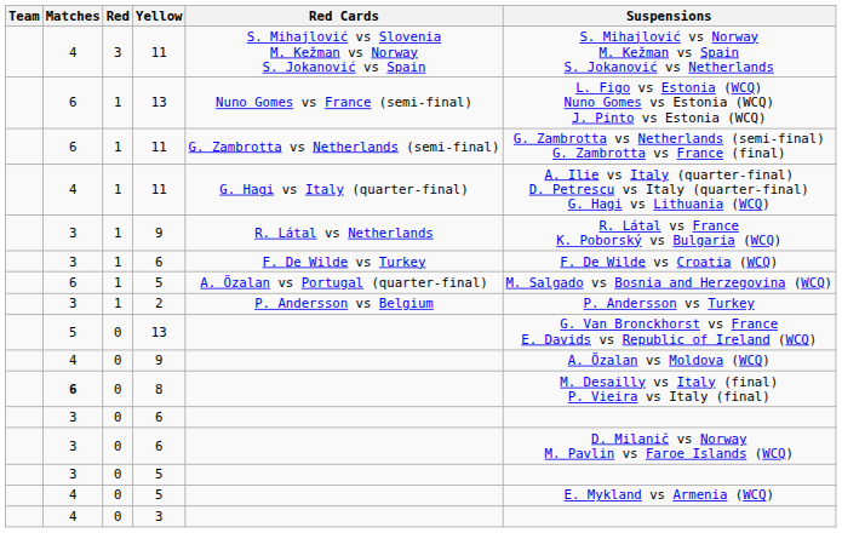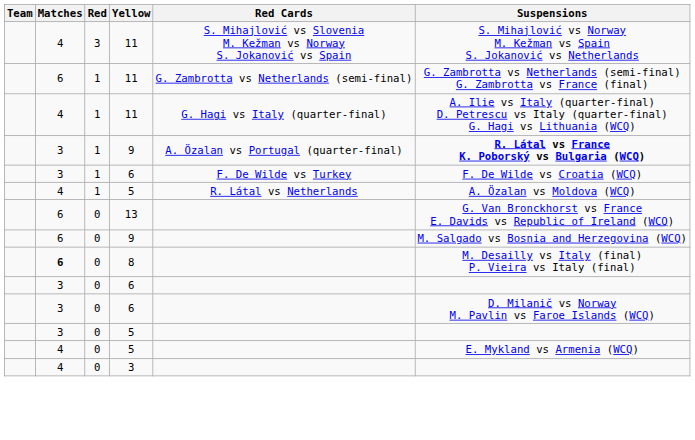 <table class="wikitable" style="text-align:center;">
 <tr>
 <th>Team</th>
 <th>Matches</th>
 <th> Red</th>
 <th> Yellow</th>
 <th>Red Cards</th>
 <th>Suspensions</th>
 </tr>
 <tr>
 <td align="left"></td>
 <td>4</td>
 <td>3</td>
 <td>11</td>
 <td><a href='#'>S. Mihajlović</a> vs <a href='#'>Slovenia</a><br><a href='#'>M. Kežman</a> vs <a href='#'>Norway</a><br><a href='#'>S. Jokanović</a> vs <a href='#'>Spain</a></td>
 <td><a href='#'>S. Mihajlović</a> vs <a href='#'>Norway</a><br><a href='#'>M. Kežman</a> vs <a href='#'>Spain</a><br><a href='#'>S. Jokanović</a> vs <a href='#'>Netherlands</a></td>
-</tr>
-<tr>
-<td align="left"></td>
-<td>6</td>
-<td>1</td>
-<td>13</td>
-<td><a href='#'>Nuno Gomes</a> vs <a href='#'>France</a> (semi-final)</td>
-<td><a href='#'>L. Figo</a> vs <a href='#'>Estonia</a> (<a href='#'>WCQ</a>)<br><a href='#'>Nuno Gomes</a> vs Estonia (WCQ)<br><a href='#'>J. Pinto</a> vs Estonia (WCQ)</td>
 </tr>
 <tr>
 <td align="left"></td>
 <td>6</td>
 <td>1</td>
 <td>11</td>
 <td><a href='#'>G. Zambrotta</a> vs <a href='#'>Netherlands</a> (semi-final)</td>
 <td><a href='#'>G. Zambrotta</a> vs <a href='#'>Netherlands</a> (semi-final)<br><a href='#'>G. Zambrotta</a> vs <a href='#'>France</a> (final)</td>
 </tr>
 <tr>
 <td align="left"></td>
 <td>4</td>
 <td>1</td>
 <td>11</td>
 <td><a href='#'>G. Hagi</a> vs <a href='#'>Italy</a> (quarter-final)</td>
 <td><a href='#'>A. Ilie</a> vs <a href='#'>Italy</a> (quarter-final)<br><a href='#'>D. Petrescu</a> vs Italy (quarter-final)<br><a href='#'>G. Hagi</a> vs <a href='#'>Lithuania</a> (<a href='#'>WCQ</a>)</td>
 </tr>
 <tr>
 <td align="left"></td>
 <td>3</td>
 <td>1</td>
 <td>9</td>
-<td><a href='#'>R. Látal</a> vs <a href='#'>Netherlands</a></td>
-<td><a href='#'>R. Látal</a> vs <a href='#'>France</a><br><a href='#'>K. Poborský</a> vs <a href='#'>Bulgaria</a> (<a href='#'>WCQ</a>)</td>
+<td><a href='#'>A. Özalan</a> vs <a href='#'>Portugal</a> (quarter-final)</td>
+<td><strong><a href='#'>R. Látal</a> vs <a href='#'>France</a><br><a href='#'>K. Poborský</a> vs <a href='#'>Bulgaria</a> (<a href='#'>WCQ</a>)</strong></td>
 </tr>
 <tr>
 <td align="left"></td>
 <td>3</td>
 <td>1</td>
 <td>6</td>
 <td><a href='#'>F. De Wilde</a> vs <a href='#'>Turkey</a></td>
 <td><a href='#'>F. De Wilde</a> vs <a href='#'>Croatia</a> (<a href='#'>WCQ</a>)</td>
 </tr>
 <tr>
 <td align="left"></td>
-<td>6</td>
+<td>4</td>
 <td>1</td>
 <td>5</td>
-<td><a href='#'>A. Özalan</a> vs <a href='#'>Portugal</a> (quarter-final)</td>
-<td><a href='#'>M. Salgado</a> vs <a href='#'>Bosnia and Herzegovina</a> (<a href='#'>WCQ</a>)</td>
+<td><a href='#'>R. Látal</a> vs <a href='#'>Netherlands</a></td>
+<td><a href='#'>A. Özalan</a> vs <a href='#'>Moldova</a> (<a href='#'>WCQ</a>)</td>
 </tr>
 <tr>
 <td align="left"></td>
-<td>3</td>
-<td>1</td>
-<td>2</td>
-<td><a href='#'>P. Andersson</a> vs <a href='#'>Belgium</a></td>
-<td><a href='#'>P. Andersson</a> vs <a href='#'>Turkey</a></td>
-</tr>
-<tr>
-<td align="left"></td>
-<td>5</td>
+<td>6</td>
 <td>0</td>
 <td>13</td>
 <td></td>
 <td><a href='#'>G. Van Bronckhorst</a> vs <a href='#'>France</a><br><a href='#'>E. Davids</a> vs <a href='#'>Republic of Ireland</a> (<a href='#'>WCQ</a>)</td>
 </tr>
 <tr>
 <td align="left"></td>
-<td>4</td>
+<td>6</td>
 <td>0</td>
 <td>9</td>
 <td></td>
-<td><a href='#'>A. Özalan</a> vs <a href='#'>Moldova</a> (<a href='#'>WCQ</a>)</td>
+<td><a href='#'>M. Salgado</a> vs <a href='#'>Bosnia and Herzegovina</a> (<a href='#'>WCQ</a>)</td>
 </tr>
 <tr>
 <td align="left"></td>
 <td><strong>6</strong></td>
 <td>0</td>
 <td>8</td>
 <td></td>
 <td><a href='#'>M. Desailly</a> vs <a href='#'>Italy</a> (final)<br><a href='#'>P. Vieira</a> vs Italy (final)</td>
 </tr>
 <tr>
 <td align="left"></td>
 <td>3</td>
 <td>0</td>
 <td>6</td>
 <td></td>
 <td></td>
 </tr>
 <tr>
 <td align="left"></td>
 <td>3</td>
 <td>0</td>
 <td>6</td>
 <td></td>
 <td><a href='#'>D. Milanič</a> vs <a href='#'>Norway</a><br><a href='#'>M. Pavlin</a> vs <a href='#'>Faroe Islands</a> (<a href='#'>WCQ</a>)</td>
 </tr>
 <tr>
 <td align="left"></td>
 <td>3</td>
 <td>0</td>
 <td>5</td>
 <td></td>
 <td></td>
 </tr>
 <tr>
 <td align="left"></td>
 <td>4</td>
 <td>0</td>
 <td>5</td>
 <td></td>
 <td><a href='#'>E. Mykland</a> vs <a href='#'>Armenia</a> (<a href='#'>WCQ</a>)</td>
 </tr>
 <tr>
 <td align="left"></td>
 <td>4</td>
 <td>0</td>
 <td>3</td>
 <td></td>
 <td></td>
 </tr>
 </table>
